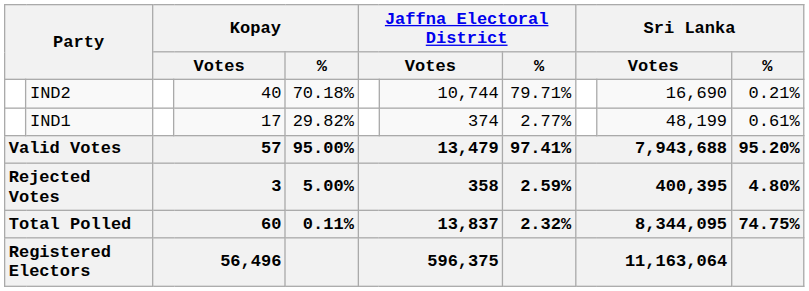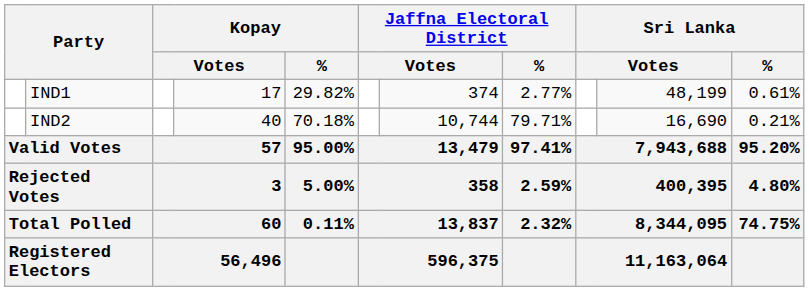 <table class="wikitable">
 <tr>
 <th colspan="2" width="144px"rowspan="2">Party</th>
 <th colspan="3" width="216px">Kopay</th>
 <th colspan="3" width="216px"><a href='#'>Jaffna Electoral District</a></th>
 <th colspan="3" width="216px">Sri Lanka</th>
 </tr>
 <tr>
 <th colspan="2" width="144px">Votes</th>
 <th>%</th>
 <th colspan="2" width="144px">Votes</th>
 <th>%</th>
 <th colspan="2" width="144px">Votes</th>
 <th>%</th>
 </tr>
 <tr>
 <td style="background-color:white;" width="10px"></td>
+<td style="text-align:left;">IND1</td>
+<td style="background-color:white;" width="10px"></td>
+<td style="text-align:right;">17</td>
+<td style="text-align:right;">29.82%</td>
+<td style="background-color:white;" width="10px"></td>
+<td style="text-align:right;">374</td>
+<td style="text-align:right;">2.77%</td>
+<td style="background-color:white;" width="10px"></td>
+<td style="text-align:right;">48,199</td>
+<td style="text-align:right;">0.61%</td>
+</tr>
+<tr>
+<td style="background-color:white;" width="10px"></td>
 <td style="text-align:left;">IND2</td>
 <td style="background-color:white;" width="10px"></td>
 <td style="text-align:right;">40</td>
 <td style="text-align:right;">70.18%</td>
 <td style="background-color:white;" width="10px"></td>
 <td style="text-align:right;">10,744</td>
 <td style="text-align:right;">79.71%</td>
 <td style="background-color:white;" width="10px"></td>
 <td style="text-align:right;">16,690</td>
 <td style="text-align:right;">0.21%</td>
-</tr>
-<tr>
-<td style="background-color:white;" width="10px"></td>
-<td style="text-align:left;">IND1</td>
-<td style="background-color:white;" width="10px"></td>
-<td style="text-align:right;">17</td>
-<td style="text-align:right;">29.82%</td>
-<td style="background-color:white;" width="10px"></td>
-<td style="text-align:right;">374</td>
-<td style="text-align:right;">2.77%</td>
-<td style="background-color:white;" width="10px"></td>
-<td style="text-align:right;">48,199</td>
-<td style="text-align:right;">0.61%</td>
 </tr>
 <tr>
 <th colspan="2" width="144px"style="text-align:left;">Valid Votes</th>
 <th style="text-align:right;"colspan="2" width="144px">57</th>
 <th style="text-align:right;">95.00%</th>
 <th style="text-align:right;"colspan="2" width="144px">13,479</th>
 <th style="text-align:right;">97.41%</th>
 <th style="text-align:right;"colspan="2" width="144px">7,943,688</th>
 <th style="text-align:right;">95.20%</th>
 </tr>
 <tr>
 <th colspan="2" width="144px"style="text-align:left;">Rejected Votes</th>
 <th style="text-align:right;"colspan="2" width="144px">3</th>
 <th style="text-align:right;">5.00%</th>
 <th style="text-align:right;"colspan="2" width="144px">358</th>
 <th style="text-align:right;">2.59%</th>
 <th style="text-align:right;"colspan="2" width="144px">400,395</th>
 <th style="text-align:right;">4.80%</th>
 </tr>
 <tr>
 <th colspan="2" width="144px"style="text-align:left;">Total Polled</th>
 <th style="text-align:right;"colspan="2" width="144px">60</th>
 <th style="text-align:right;">0.11%</th>
 <th style="text-align:right;"colspan="2" width="144px">13,837</th>
 <th style="text-align:right;">2.32%</th>
 <th style="text-align:right;"colspan="2" width="144px">8,344,095</th>
 <th style="text-align:right;">74.75%</th>
 </tr>
 <tr>
 <th colspan="2" width="144px"style="text-align:left;">Registered Electors</th>
 <th style="text-align:right;"colspan="2" width="144px">56,496</th>
 <th></th>
 <th style="text-align:right;"colspan="2" width="144px">596,375</th>
 <th></th>
 <th style="text-align:right;"colspan="2" width="144px">11,163,064</th>
 <th></th>
 </tr>
 </table>
